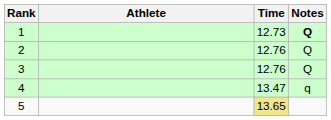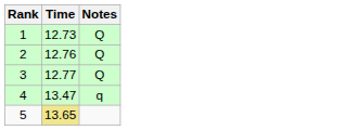 <table class="wikitable" style="text-align:center">
 <tr>
 <th>Rank</th>
-<th Style="width:18em">Athlete</th>
 <th>Time</th>
 <th>Notes</th>
 </tr>
 <tr style="background:#cfc">
 <td>1</td>
-<td style="text-align:left"></td>
 <td>12.73</td>
-<td><strong>Q</strong></td>
+<td>Q</td>
 </tr>
 <tr style="background:#cfc">
 <td>2</td>
-<td style="text-align:left"></td>
 <td>12.76</td>
 <td>Q</td>
 </tr>
 <tr style="background:#cfc">
 <td>3</td>
-<td style="text-align:left"></td>
-<td>12.76</td>
+<td>12.77</td>
 <td>Q</td>
 </tr>
 <tr style="background:#cfc">
 <td>4</td>
-<td style="text-align:left"></td>
 <td>13.47</td>
 <td>q</td>
 </tr>
 <tr>
 <td>5</td>
-<td style="text-align:left"></td>
 <td style="background: khaki;">13.65</td>
 <td></td>
 </tr>
 </table>
